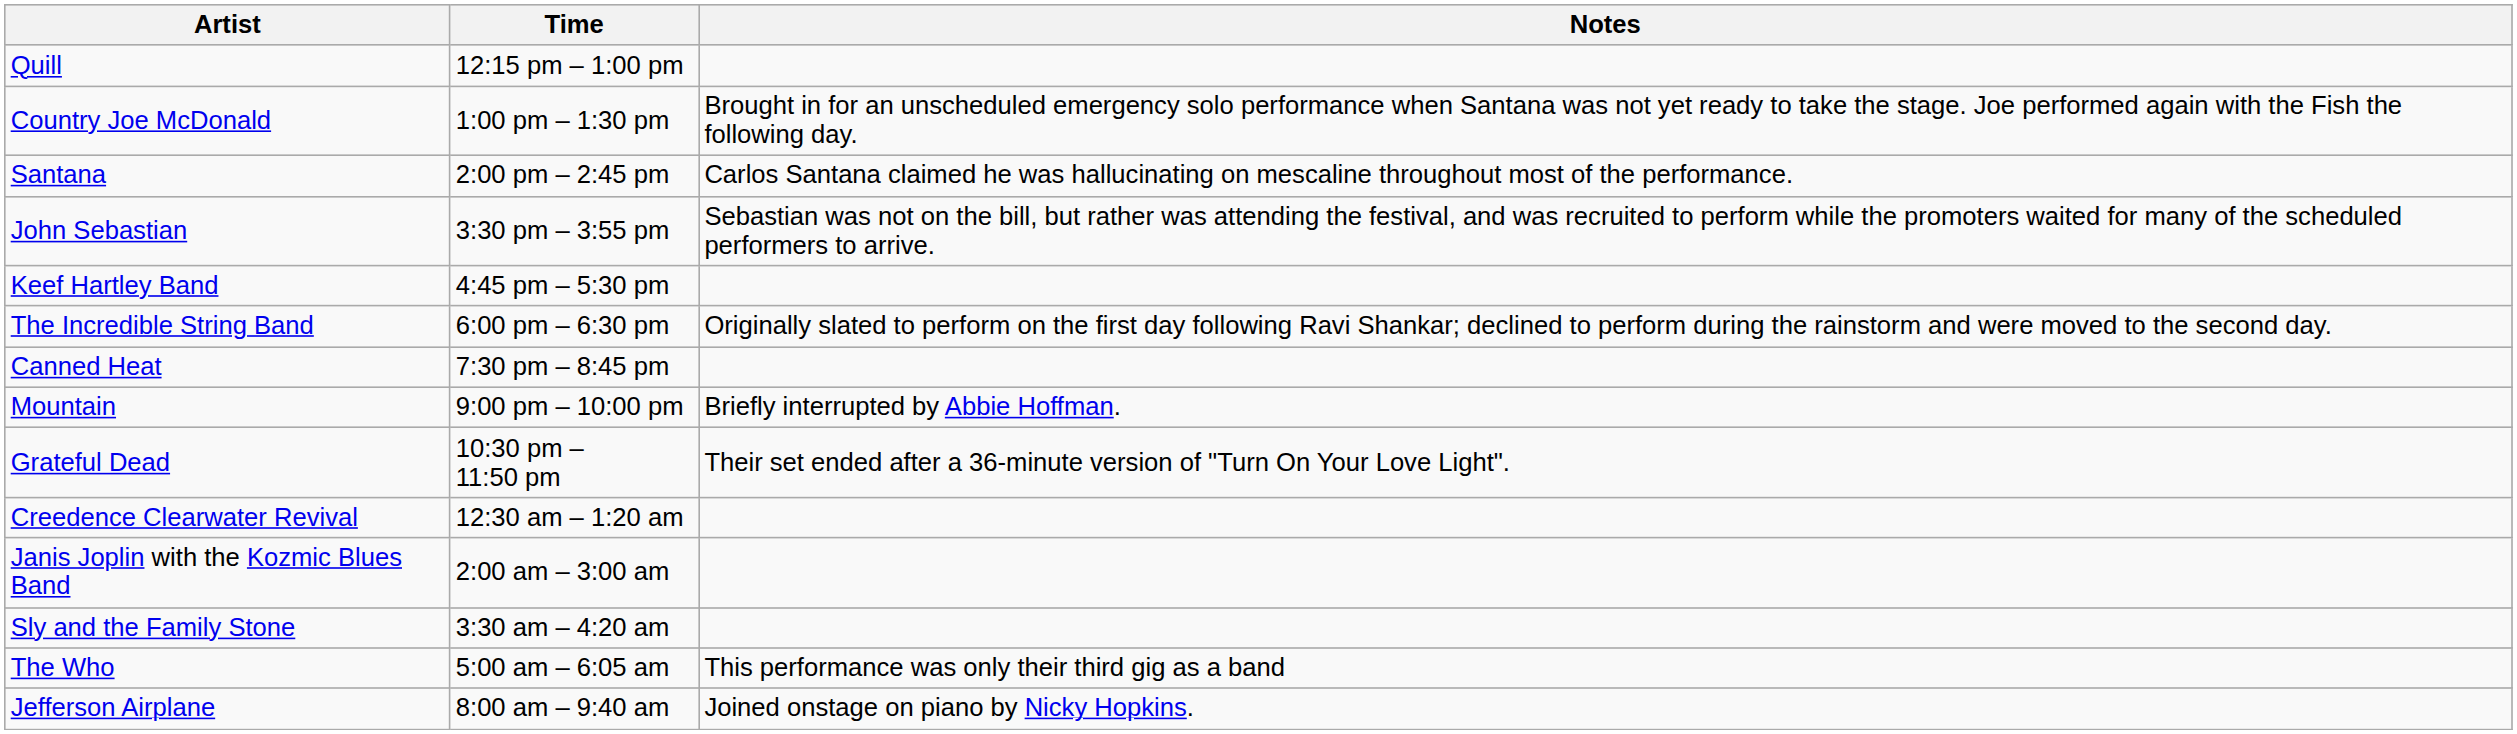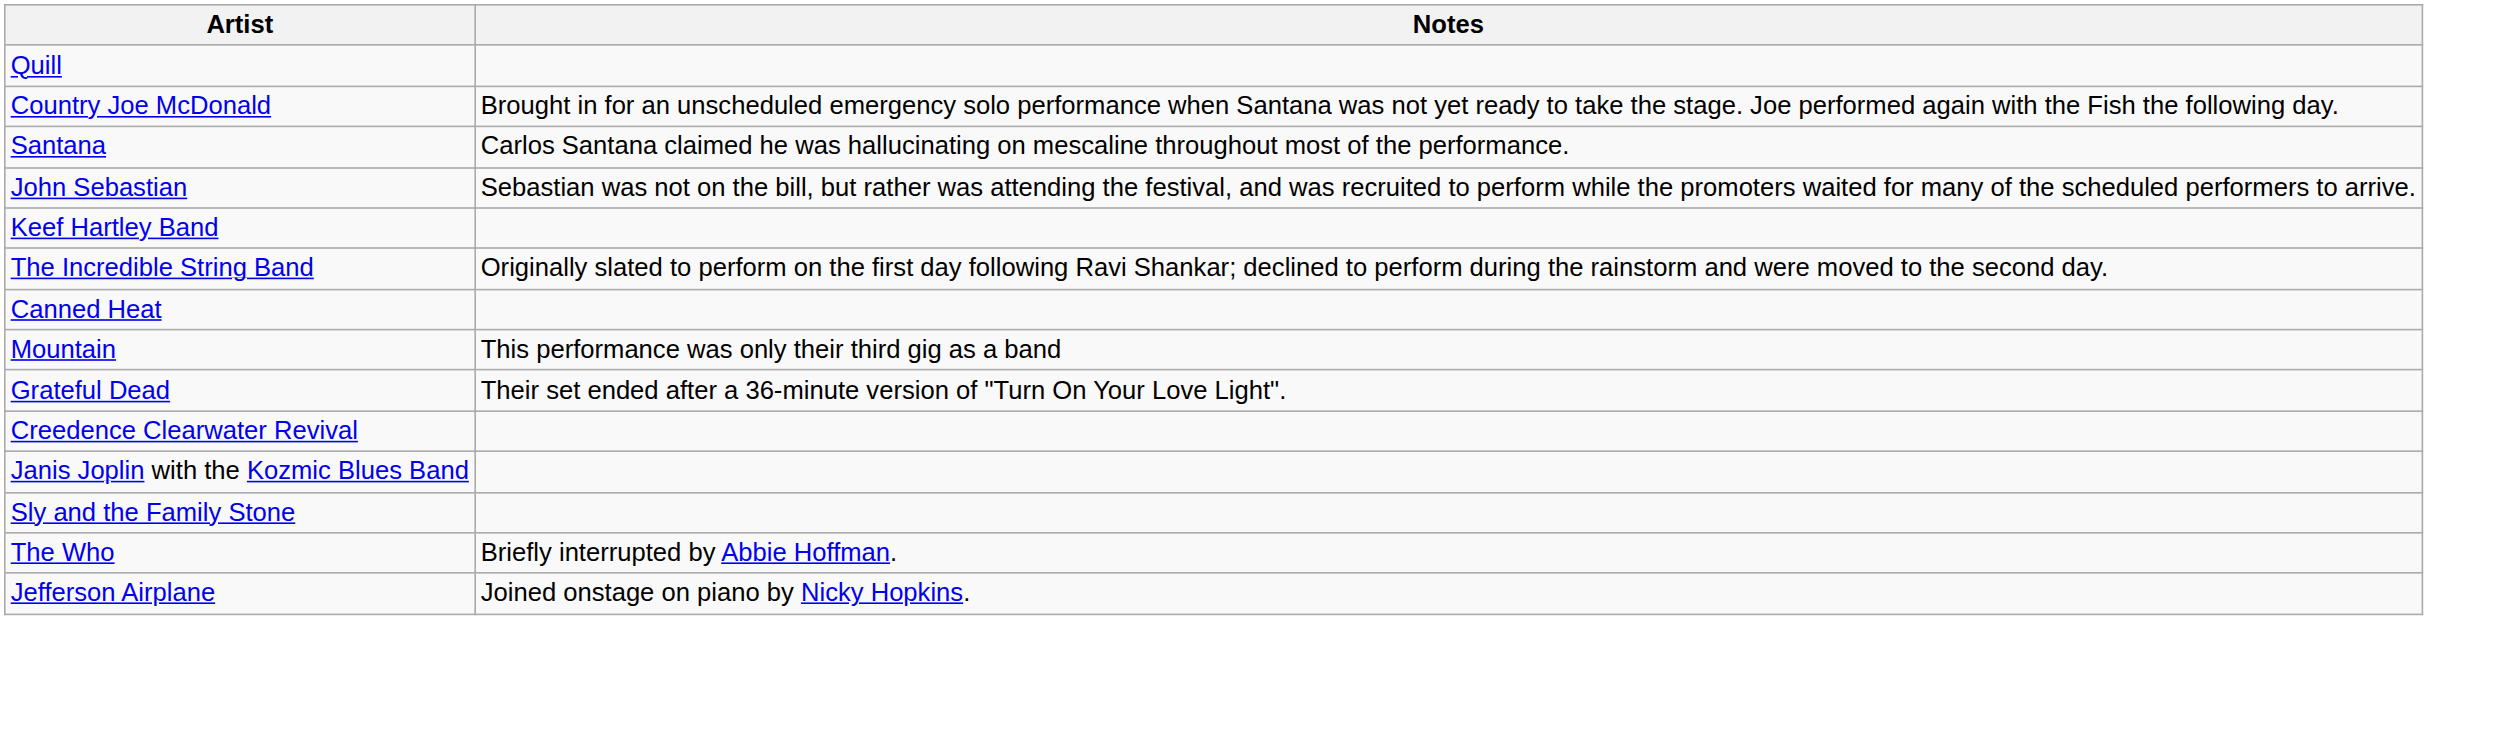 <table class="wikitable">
 <tr>
 <th>Artist</th>
-<th style="width:148px">Time</th>
 <th>Notes</th>
 </tr>
 <tr>
 <td><a href='#'>Quill</a></td>
-<td>12:15 pm – 1:00 pm</td>
 <td></td>
 </tr>
 <tr>
 <td><a href='#'>Country Joe McDonald</a></td>
-<td>1:00 pm – 1:30 pm</td>
 <td>Brought in for an unscheduled emergency solo performance when Santana was not yet ready to take the stage. Joe performed again with the Fish the following day.</td>
 </tr>
 <tr>
 <td><a href='#'>Santana</a></td>
-<td>2:00 pm – 2:45 pm</td>
 <td>Carlos Santana claimed he was hallucinating on mescaline throughout most of the performance.</td>
 </tr>
 <tr>
 <td><a href='#'>John Sebastian</a></td>
-<td>3:30 pm – 3:55 pm</td>
 <td>Sebastian was not on the bill, but rather was attending the festival, and was recruited to perform while the promoters waited for many of the scheduled performers to arrive.</td>
 </tr>
 <tr>
 <td><a href='#'>Keef Hartley Band</a></td>
-<td>4:45 pm – 5:30 pm</td>
 <td></td>
 </tr>
 <tr>
 <td><a href='#'>The Incredible String Band</a></td>
-<td>6:00 pm – 6:30 pm</td>
 <td>Originally slated to perform on the first day following Ravi Shankar; declined to perform during the rainstorm and were moved to the second day.</td>
 </tr>
 <tr>
 <td><a href='#'>Canned Heat</a></td>
-<td>7:30 pm – 8:45 pm</td>
 <td></td>
 </tr>
 <tr>
 <td><a href='#'>Mountain</a></td>
-<td>9:00 pm – 10:00 pm</td>
-<td>Briefly interrupted by <a href='#'>Abbie Hoffman</a>.</td>
+<td>This performance was only their third gig as a band</td>
 </tr>
 <tr>
 <td><a href='#'>Grateful Dead</a></td>
-<td>10:30 pm – 11:50 pm</td>
 <td>Their set ended after a 36-minute version of "Turn On Your Love Light".</td>
 </tr>
 <tr>
 <td><a href='#'>Creedence Clearwater Revival</a></td>
-<td>12:30 am – 1:20 am</td>
 <td></td>
 </tr>
 <tr>
 <td><a href='#'>Janis Joplin</a> with the <a href='#'>Kozmic Blues Band</a></td>
-<td>2:00 am – 3:00 am</td>
 <td></td>
 </tr>
 <tr>
 <td><a href='#'>Sly and the Family Stone</a></td>
-<td>3:30 am – 4:20 am</td>
 <td></td>
 </tr>
 <tr>
 <td><a href='#'>The Who</a></td>
-<td>5:00 am – 6:05 am</td>
-<td>This performance was only their third gig as a band</td>
+<td>Briefly interrupted by <a href='#'>Abbie Hoffman</a>.</td>
 </tr>
 <tr>
 <td><a href='#'>Jefferson Airplane</a></td>
-<td>8:00 am – 9:40 am</td>
 <td>Joined onstage on piano by <a href='#'>Nicky Hopkins</a>.</td>
 </tr>
 </table>
